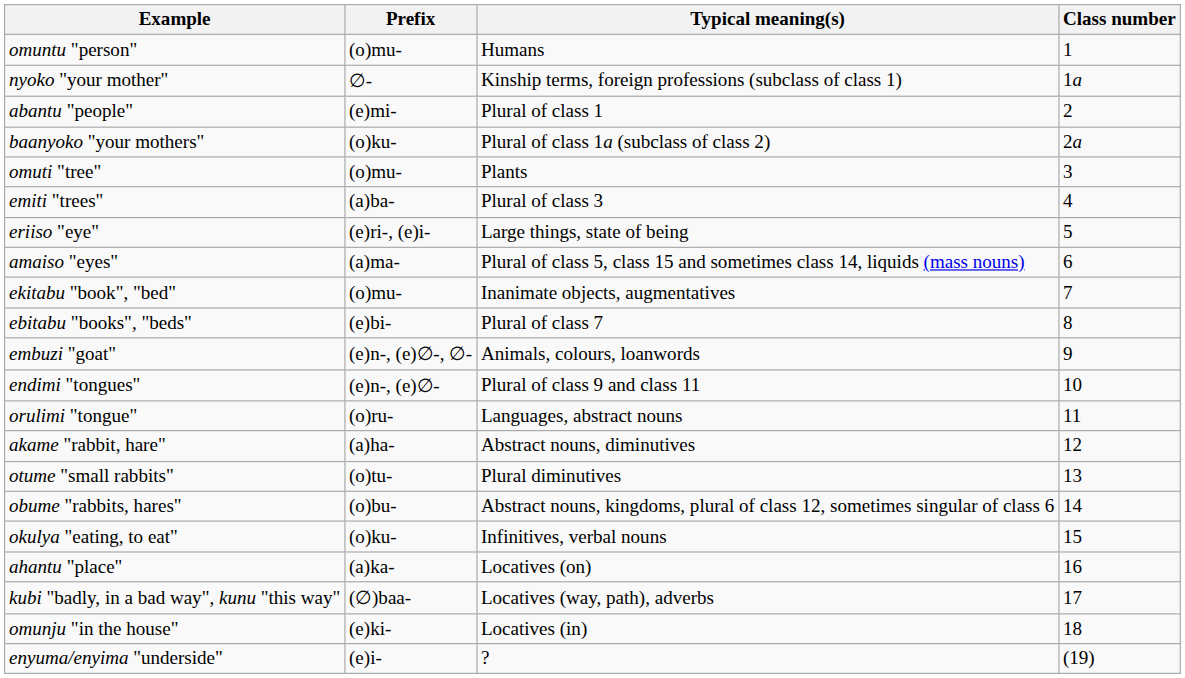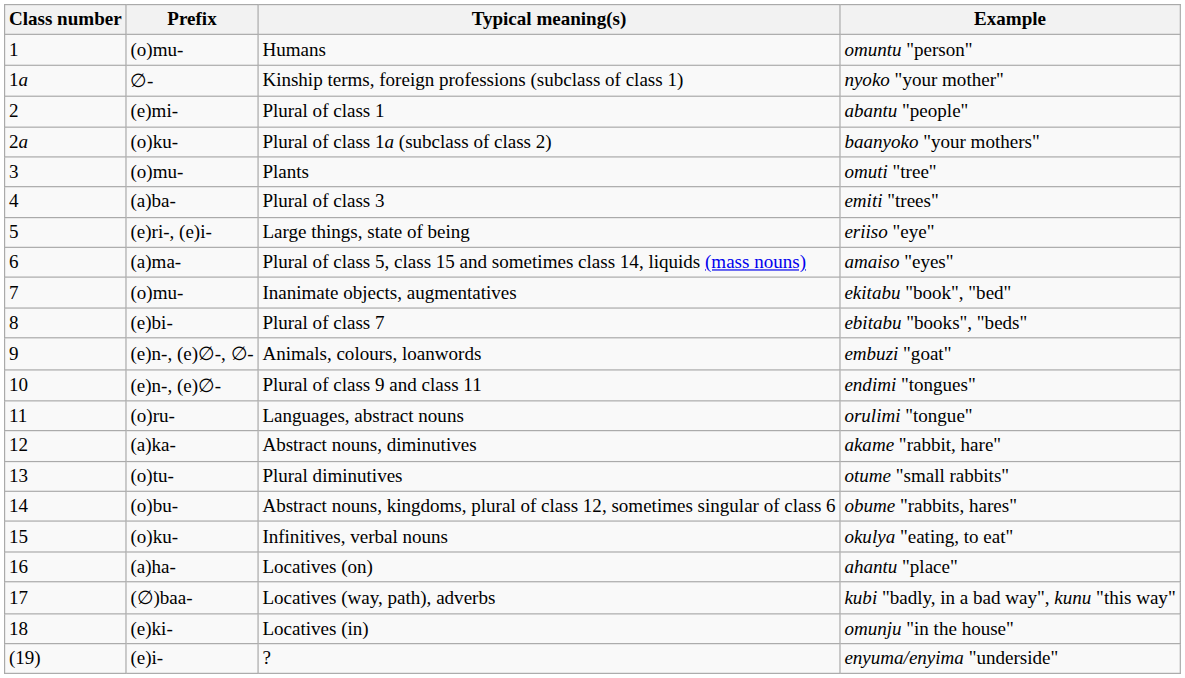 <table class="wikitable">
 <tr>
-<th>Example</th>
+<th>Class number</th>
 <th>Prefix</th>
 <th>Typical meaning(s)</th>
-<th>Class number</th>
+<th>Example</th>
 </tr>
 <tr>
-<td><em>omuntu</em> "person"</td>
+<td>1</td>
 <td>(o)mu-</td>
 <td>Humans</td>
-<td>1</td>
+<td><em>omuntu</em> "person"</td>
 </tr>
 <tr>
-<td><em>nyoko</em> "your mother"</td>
+<td>1<em>a</em></td>
 <td>∅-</td>
 <td>Kinship terms, foreign professions (subclass of class 1)</td>
-<td>1<em>a</em></td>
+<td><em>nyoko</em> "your mother"</td>
 </tr>
 <tr>
-<td><em>abantu</em> "people"</td>
+<td>2</td>
 <td>(e)mi-</td>
 <td>Plural of class 1</td>
-<td>2</td>
+<td><em>abantu</em> "people"</td>
 </tr>
 <tr>
-<td><em>baanyoko</em> "your mothers"</td>
+<td>2<em>a</em></td>
 <td>(o)ku-</td>
 <td>Plural of class 1<em>a</em> (subclass of class 2)</td>
-<td>2<em>a</em></td>
+<td><em>baanyoko</em> "your mothers"</td>
 </tr>
 <tr>
-<td><em>omuti</em> "tree"</td>
+<td>3</td>
 <td>(o)mu-</td>
 <td>Plants</td>
-<td>3</td>
+<td><em>omuti</em> "tree"</td>
 </tr>
 <tr>
-<td><em>emiti</em> "trees"</td>
+<td>4</td>
 <td>(a)ba-</td>
 <td>Plural of class 3</td>
-<td>4</td>
+<td><em>emiti</em> "trees"</td>
 </tr>
 <tr>
-<td><em>eriiso</em> "eye"</td>
+<td>5</td>
 <td>(e)ri-, (e)i-</td>
 <td>Large things, state of being</td>
-<td>5</td>
+<td><em>eriiso</em> "eye"</td>
 </tr>
 <tr>
-<td><em>amaiso</em> "eyes"</td>
+<td>6</td>
 <td>(a)ma-</td>
 <td>Plural of class 5, class 15 and sometimes class 14, liquids <a href='#'>(mass nouns)</a></td>
-<td>6</td>
+<td><em>amaiso</em> "eyes"</td>
 </tr>
 <tr>
-<td><em>ekitabu</em> "book", "bed"</td>
+<td>7</td>
 <td>(o)mu-</td>
 <td>Inanimate objects, augmentatives</td>
-<td>7</td>
+<td><em>ekitabu</em> "book", "bed"</td>
 </tr>
 <tr>
-<td><em>ebitabu</em> "books", "beds"</td>
+<td>8</td>
 <td>(e)bi-</td>
 <td>Plural of class 7</td>
-<td>8</td>
+<td><em>ebitabu</em> "books", "beds"</td>
 </tr>
 <tr>
-<td><em>embuzi</em> "goat"</td>
+<td>9</td>
 <td>(e)n-, (e)∅-, ∅-</td>
 <td>Animals, colours, loanwords</td>
-<td>9</td>
+<td><em>embuzi</em> "goat"</td>
 </tr>
 <tr>
-<td><em>endimi</em> "tongues"</td>
+<td>10</td>
 <td>(e)n-, (e)∅-</td>
 <td>Plural of class 9 and class 11</td>
-<td>10</td>
+<td><em>endimi</em> "tongues"</td>
 </tr>
 <tr>
-<td><em>orulimi</em> "tongue"</td>
+<td>11</td>
 <td>(o)ru-</td>
 <td>Languages, abstract nouns</td>
-<td>11</td>
+<td><em>orulimi</em> "tongue"</td>
 </tr>
 <tr>
+<td>12</td>
+<td>(a)ka-</td>
+<td>Abstract nouns, diminutives</td>
 <td><em>akame</em> "rabbit, hare"</td>
-<td>(a)ha-</td>
-<td>Abstract nouns, diminutives</td>
-<td>12</td>
 </tr>
 <tr>
-<td><em>otume</em> "small rabbits"</td>
+<td>13</td>
 <td>(o)tu-</td>
 <td>Plural diminutives</td>
-<td>13</td>
+<td><em>otume</em> "small rabbits"</td>
 </tr>
 <tr>
-<td><em>obume</em> "rabbits, hares"</td>
+<td>14</td>
 <td>(o)bu-</td>
 <td>Abstract nouns, kingdoms, plural of class 12, sometimes singular of class 6</td>
-<td>14</td>
+<td><em>obume</em> "rabbits, hares"</td>
 </tr>
 <tr>
-<td><em>okulya</em> "eating, to eat"</td>
+<td>15</td>
 <td>(o)ku-</td>
 <td>Infinitives, verbal nouns</td>
-<td>15</td>
+<td><em>okulya</em> "eating, to eat"</td>
 </tr>
 <tr>
+<td>16</td>
+<td>(a)ha-</td>
+<td>Locatives (on)</td>
 <td><em>ahantu</em> "place"</td>
-<td>(a)ka-</td>
-<td>Locatives (on)</td>
-<td>16</td>
 </tr>
 <tr>
-<td><em>kubi</em> "badly, in a bad way", <em>kunu</em> "this way"</td>
+<td>17</td>
 <td>(∅)baa-</td>
 <td>Locatives (way, path), adverbs</td>
-<td>17</td>
+<td><em>kubi</em> "badly, in a bad way", <em>kunu</em> "this way"</td>
 </tr>
 <tr>
-<td><em>omunju</em> "in the house"</td>
+<td>18</td>
 <td>(e)ki-</td>
 <td>Locatives (in)</td>
-<td>18</td>
+<td><em>omunju</em> "in the house"</td>
 </tr>
 <tr>
-<td><em>enyuma/enyima</em> "underside"</td>
+<td>(19)</td>
 <td>(e)i-</td>
 <td>?</td>
-<td>(19)</td>
+<td><em>enyuma/enyima</em> "underside"</td>
 </tr>
 </table>
